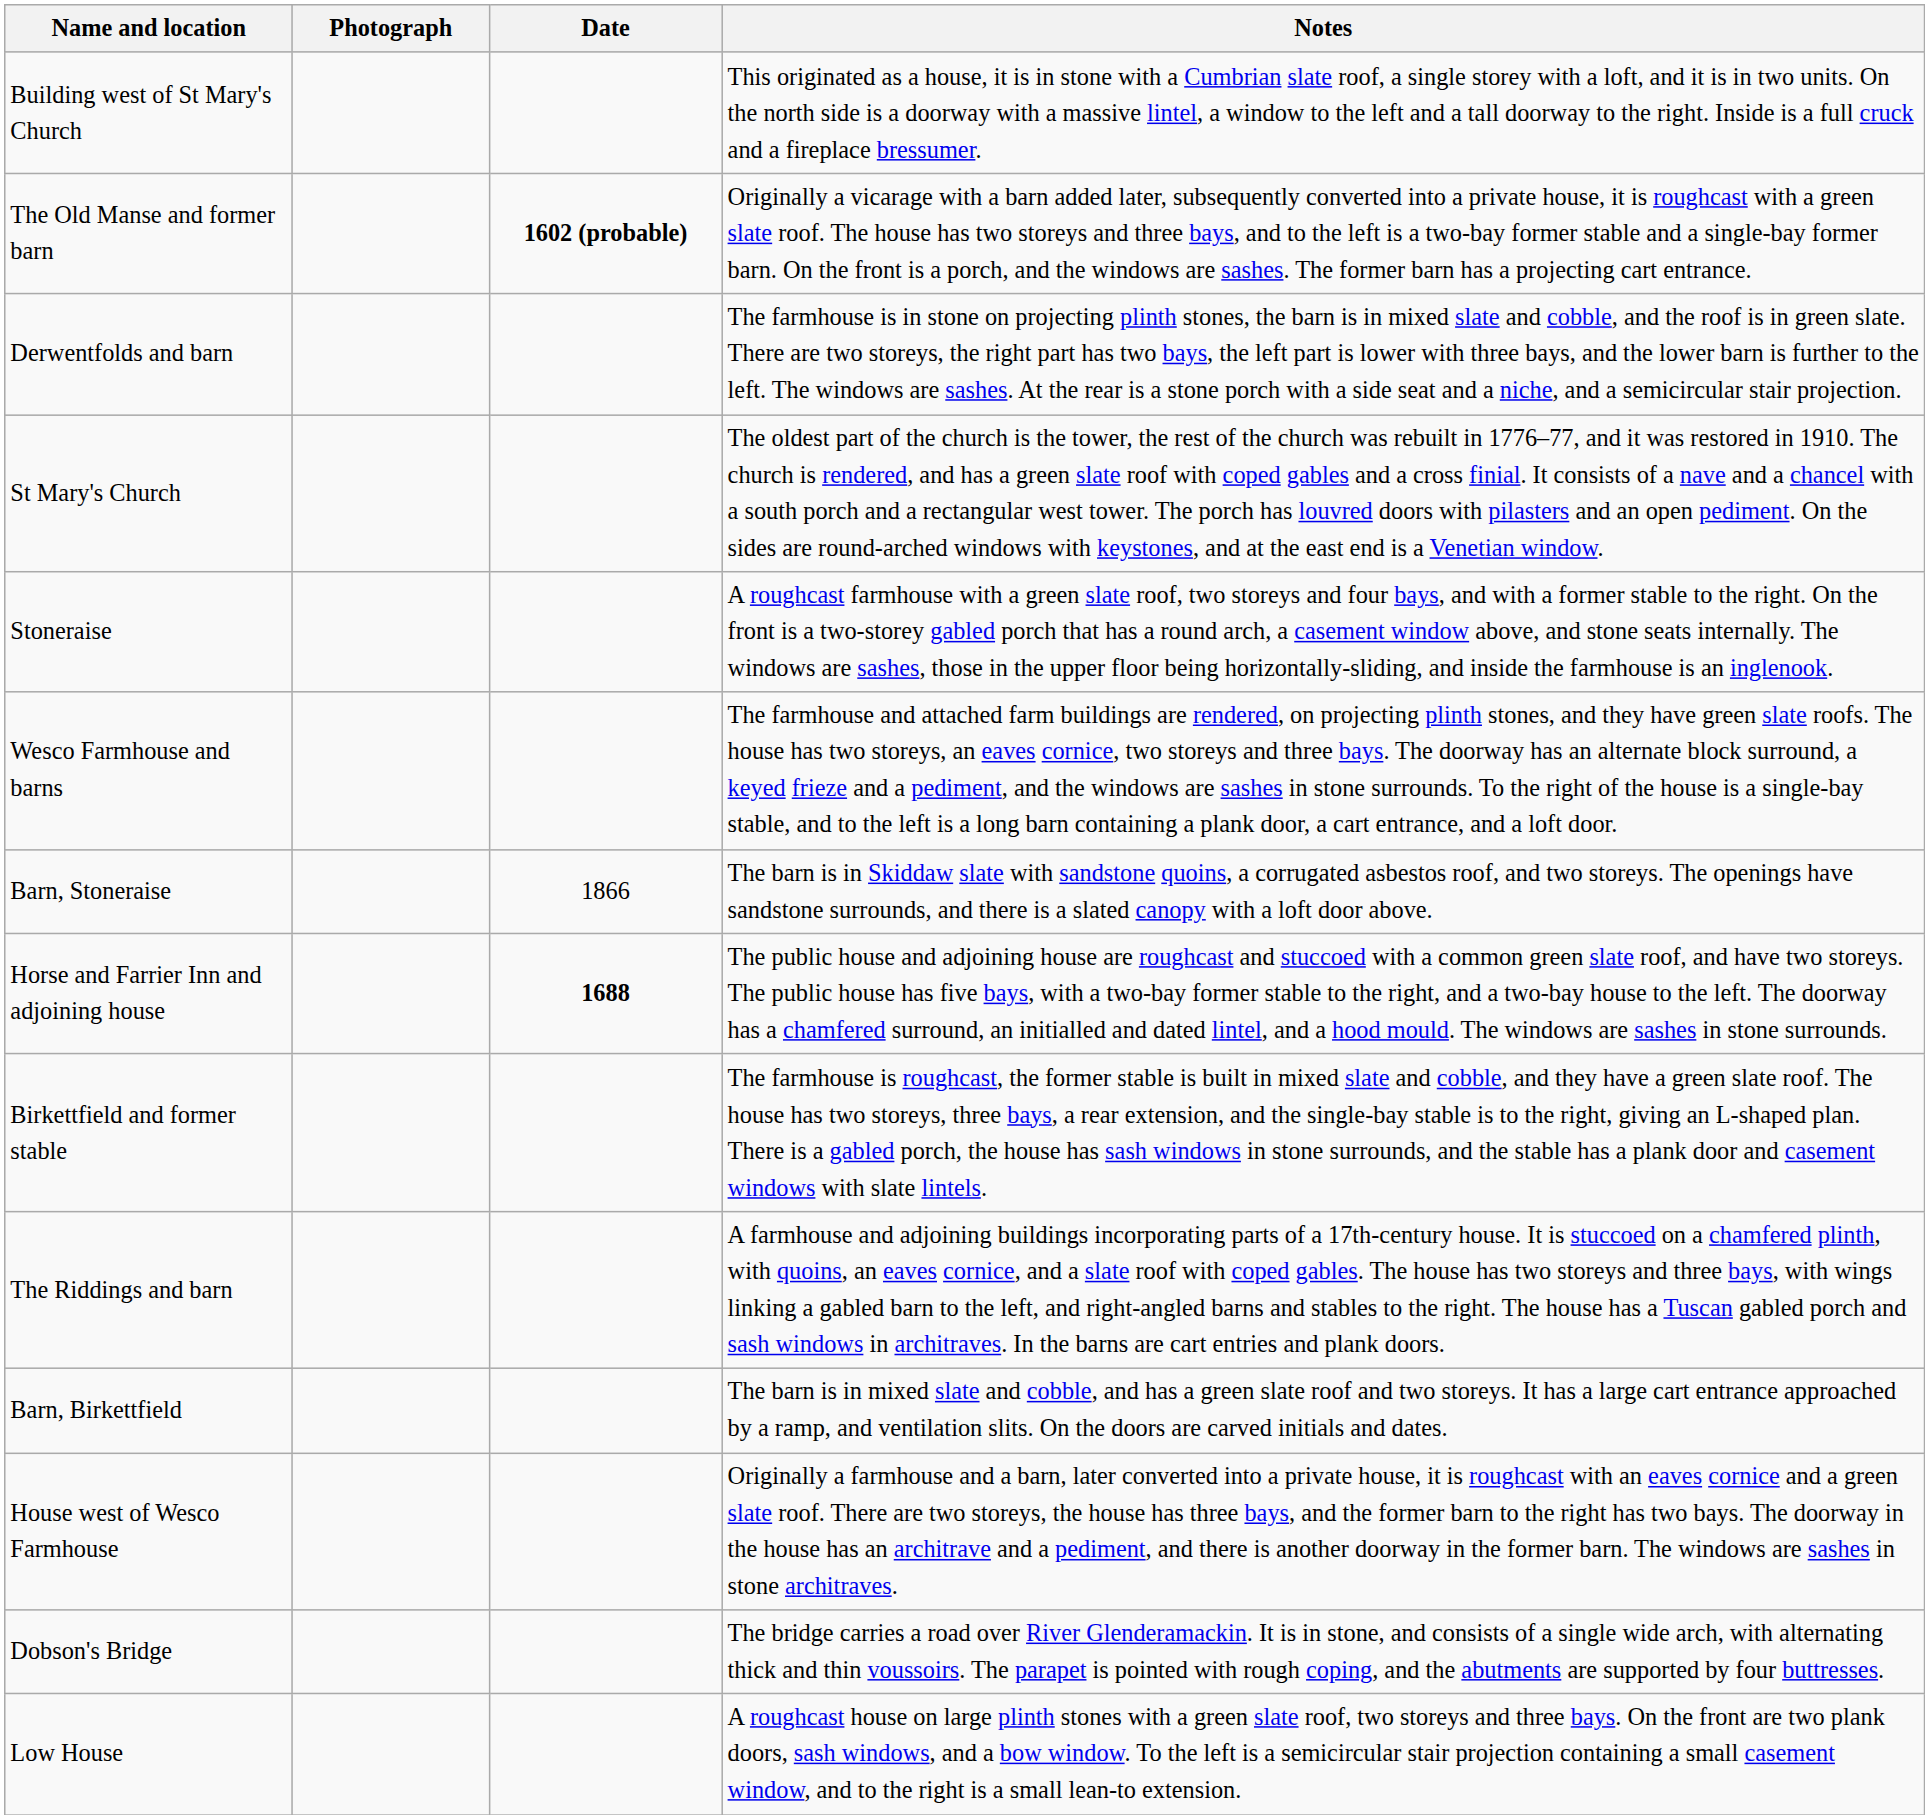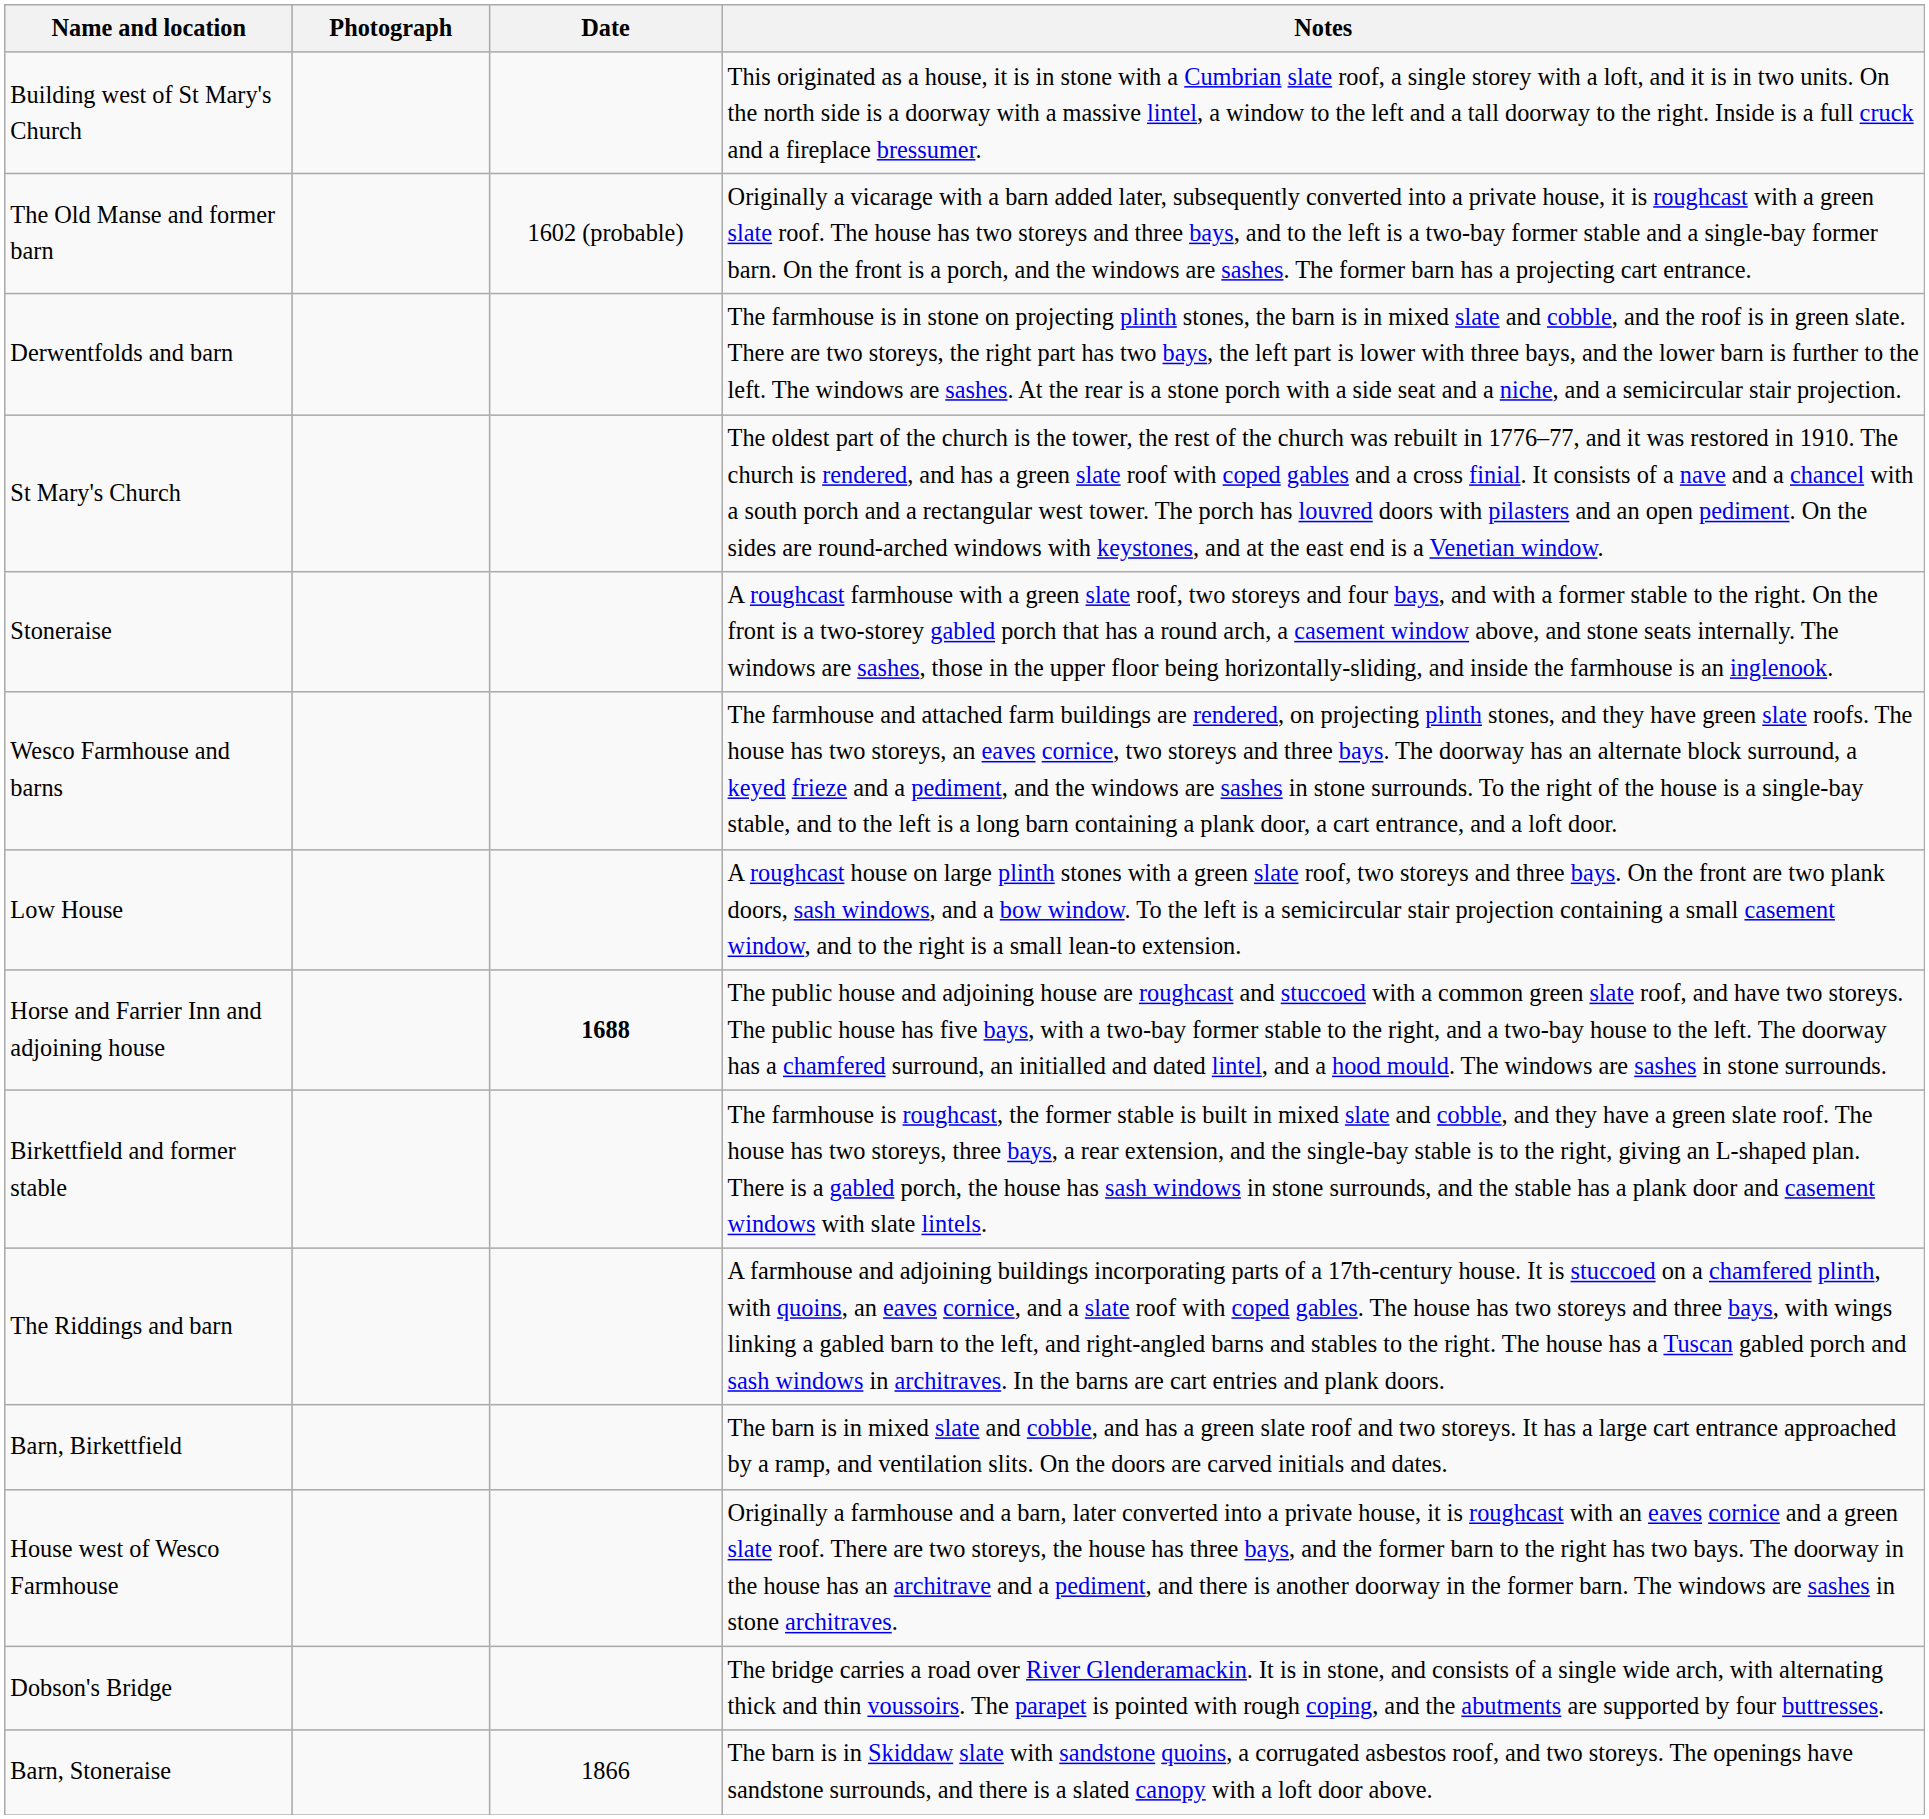 <table class="wikitable sortable plainrowheaders" style="width:100%;border:0px;text-align:left;line-height:150%;">
 <tr>
 <th scope="col" style="width:150px">Name and location</th>
 <th scope="col" style="width:100px" class="unsortable">Photograph</th>
 <th scope="col" style="width:120px">Date</th>
 <th scope="col" style="width:650px" class="unsortable">Notes</th>
 </tr>
 <tr>
 <td>Building west of St Mary's Church<br><small></small></td>
 <td></td>
 <td align="center"></td>
 <td>This originated as a house, it is in stone with a <a href='#'>Cumbrian</a> <a href='#'>slate</a> roof, a single storey with a loft, and it is in two units. On the north side is a doorway with a massive <a href='#'>lintel</a>, a window to the left and a tall doorway to the right. Inside is a full <a href='#'>cruck</a> and a fireplace <a href='#'>bressumer</a>.</td>
 </tr>
 <tr>
 <td>The Old Manse and former barn<br><small></small></td>
 <td></td>
-<td align="center"><strong>1602 (probable)</strong></td>
+<td align="center">1602 (probable)</td>
 <td>Originally a vicarage with a barn added later, subsequently converted into a private house, it is <a href='#'>roughcast</a> with a green <a href='#'>slate</a> roof. The house has two storeys and three <a href='#'>bays</a>, and to the left is a two-bay former stable and a single-bay former barn. On the front is a porch, and the windows are <a href='#'>sashes</a>. The former barn has a projecting cart entrance.</td>
 </tr>
 <tr>
 <td>Derwentfolds and barn<br><small></small></td>
 <td></td>
 <td align="center"></td>
 <td>The farmhouse is in stone on projecting <a href='#'>plinth</a> stones, the barn is in mixed <a href='#'>slate</a> and <a href='#'>cobble</a>, and the roof is in green slate. There are two storeys, the right part has two <a href='#'>bays</a>, the left part is lower with three bays, and the lower barn is further to the left. The windows are <a href='#'>sashes</a>. At the rear is a stone porch with a side seat and a <a href='#'>niche</a>, and a semicircular stair projection.</td>
 </tr>
 <tr>
 <td>St Mary's Church<br><small></small></td>
 <td></td>
 <td align="center"></td>
 <td>The oldest part of the church is the tower, the rest of the church was rebuilt in 1776–77, and it was restored in 1910. The church is <a href='#'>rendered</a>, and has a green <a href='#'>slate</a> roof with <a href='#'>coped</a> <a href='#'>gables</a> and a cross <a href='#'>finial</a>. It consists of a <a href='#'>nave</a> and a <a href='#'>chancel</a> with a south porch and a rectangular west tower. The porch has <a href='#'>louvred</a> doors with <a href='#'>pilasters</a> and an open <a href='#'>pediment</a>. On the sides are round-arched windows with <a href='#'>keystones</a>, and at the east end is a <a href='#'>Venetian window</a>.</td>
 </tr>
 <tr>
 <td>Stoneraise<br><small></small></td>
 <td></td>
 <td align="center"></td>
 <td>A <a href='#'>roughcast</a> farmhouse with a green <a href='#'>slate</a> roof, two storeys and four <a href='#'>bays</a>, and with a former stable to the right. On the front is a two-storey <a href='#'>gabled</a> porch that has a round arch, a <a href='#'>casement window</a> above, and stone seats internally. The windows are <a href='#'>sashes</a>, those in the upper floor being horizontally-sliding, and inside the farmhouse is an <a href='#'>inglenook</a>.</td>
 </tr>
 <tr>
 <td>Wesco Farmhouse and barns<br><small></small></td>
 <td></td>
 <td align="center"></td>
 <td>The farmhouse and attached farm buildings are <a href='#'>rendered</a>, on projecting <a href='#'>plinth</a> stones, and they have green <a href='#'>slate</a> roofs. The house has two storeys, an <a href='#'>eaves</a> <a href='#'>cornice</a>, two storeys and three <a href='#'>bays</a>. The doorway has an alternate block surround, a <a href='#'>keyed</a> <a href='#'>frieze</a> and a <a href='#'>pediment</a>, and the windows are <a href='#'>sashes</a> in stone surrounds. To the right of the house is a single-bay stable, and to the left is a long barn containing a plank door, a cart entrance, and a loft door.</td>
 </tr>
 <tr>
-<td>Barn, Stoneraise<br><small></small></td>
+<td>Low House<br><small></small></td>
 <td></td>
-<td align="center">1866</td>
-<td>The barn is in <a href='#'>Skiddaw</a> <a href='#'>slate</a> with <a href='#'>sandstone</a> <a href='#'>quoins</a>, a corrugated asbestos roof, and two storeys. The openings have sandstone surrounds, and there is a slated <a href='#'>canopy</a> with a loft door above.</td>
+<td align="center"></td>
+<td>A <a href='#'>roughcast</a> house on large <a href='#'>plinth</a> stones with a green <a href='#'>slate</a> roof, two storeys and three <a href='#'>bays</a>. On the front are two plank doors, <a href='#'>sash windows</a>, and a <a href='#'>bow window</a>. To the left is a semicircular stair projection containing a small <a href='#'>casement window</a>, and to the right is a small lean-to extension.</td>
 </tr>
 <tr>
 <td>Horse and Farrier Inn and adjoining house<br><small></small></td>
 <td></td>
 <td align="center"><strong>1688</strong></td>
 <td>The public house and adjoining house are <a href='#'>roughcast</a> and <a href='#'>stuccoed</a> with a common green <a href='#'>slate</a> roof, and have two storeys. The public house has five <a href='#'>bays</a>, with a two-bay former stable to the right, and a two-bay house to the left. The doorway has a <a href='#'>chamfered</a> surround, an initialled and dated <a href='#'>lintel</a>, and a <a href='#'>hood mould</a>. The windows are <a href='#'>sashes</a> in stone surrounds.</td>
 </tr>
 <tr>
 <td>Birkettfield and former stable<br><small></small></td>
 <td></td>
 <td align="center"></td>
 <td>The farmhouse is <a href='#'>roughcast</a>, the former stable is built in mixed <a href='#'>slate</a> and <a href='#'>cobble</a>, and they have a green slate roof. The house has two storeys, three <a href='#'>bays</a>, a rear extension, and the single-bay stable is to the right, giving an L-shaped plan. There is a <a href='#'>gabled</a> porch, the house has <a href='#'>sash windows</a> in stone surrounds, and the stable has a plank door and <a href='#'>casement windows</a> with slate <a href='#'>lintels</a>.</td>
 </tr>
 <tr>
 <td>The Riddings and barn<br><small></small></td>
 <td></td>
 <td align="center"></td>
 <td>A farmhouse and adjoining buildings incorporating parts of a 17th-century house. It is <a href='#'>stuccoed</a> on a <a href='#'>chamfered</a> <a href='#'>plinth</a>, with <a href='#'>quoins</a>, an <a href='#'>eaves</a> <a href='#'>cornice</a>, and a <a href='#'>slate</a> roof with <a href='#'>coped</a> <a href='#'>gables</a>. The house has two storeys and three <a href='#'>bays</a>, with wings linking a gabled barn to the left, and right-angled barns and stables to the right. The house has a <a href='#'>Tuscan</a> gabled porch and <a href='#'>sash windows</a> in <a href='#'>architraves</a>. In the barns are cart entries and plank doors.</td>
 </tr>
 <tr>
 <td>Barn, Birkettfield<br><small></small></td>
 <td></td>
 <td align="center"></td>
 <td>The barn is in mixed <a href='#'>slate</a> and <a href='#'>cobble</a>, and has a green slate roof and two storeys. It has a large cart entrance approached by a ramp, and ventilation slits. On the doors are carved initials and dates.</td>
 </tr>
 <tr>
 <td>House west of Wesco Farmhouse<br><small></small></td>
 <td></td>
 <td align="center"></td>
 <td>Originally a farmhouse and a barn, later converted into a private house, it is <a href='#'>roughcast</a> with an <a href='#'>eaves</a> <a href='#'>cornice</a> and a green <a href='#'>slate</a> roof. There are two storeys, the house has three <a href='#'>bays</a>, and the former barn to the right has two bays. The doorway in the house has an <a href='#'>architrave</a> and a <a href='#'>pediment</a>, and there is another doorway in the former barn. The windows are <a href='#'>sashes</a> in stone <a href='#'>architraves</a>.</td>
 </tr>
 <tr>
 <td>Dobson's Bridge<br><small></small></td>
 <td></td>
 <td align="center"></td>
 <td>The bridge carries a road over <a href='#'>River Glenderamackin</a>. It is in stone, and consists of a single wide arch, with alternating thick and thin <a href='#'>voussoirs</a>. The <a href='#'>parapet</a> is pointed with rough <a href='#'>coping</a>, and the <a href='#'>abutments</a> are supported by four <a href='#'>buttresses</a>.</td>
 </tr>
 <tr>
-<td>Low House<br><small></small></td>
+<td>Barn, Stoneraise<br><small></small></td>
 <td></td>
-<td align="center"></td>
-<td>A <a href='#'>roughcast</a> house on large <a href='#'>plinth</a> stones with a green <a href='#'>slate</a> roof, two storeys and three <a href='#'>bays</a>. On the front are two plank doors, <a href='#'>sash windows</a>, and a <a href='#'>bow window</a>. To the left is a semicircular stair projection containing a small <a href='#'>casement window</a>, and to the right is a small lean-to extension.</td>
+<td align="center">1866</td>
+<td>The barn is in <a href='#'>Skiddaw</a> <a href='#'>slate</a> with <a href='#'>sandstone</a> <a href='#'>quoins</a>, a corrugated asbestos roof, and two storeys. The openings have sandstone surrounds, and there is a slated <a href='#'>canopy</a> with a loft door above.</td>
 </tr>
 <tr>
 </tr>
 </table>
